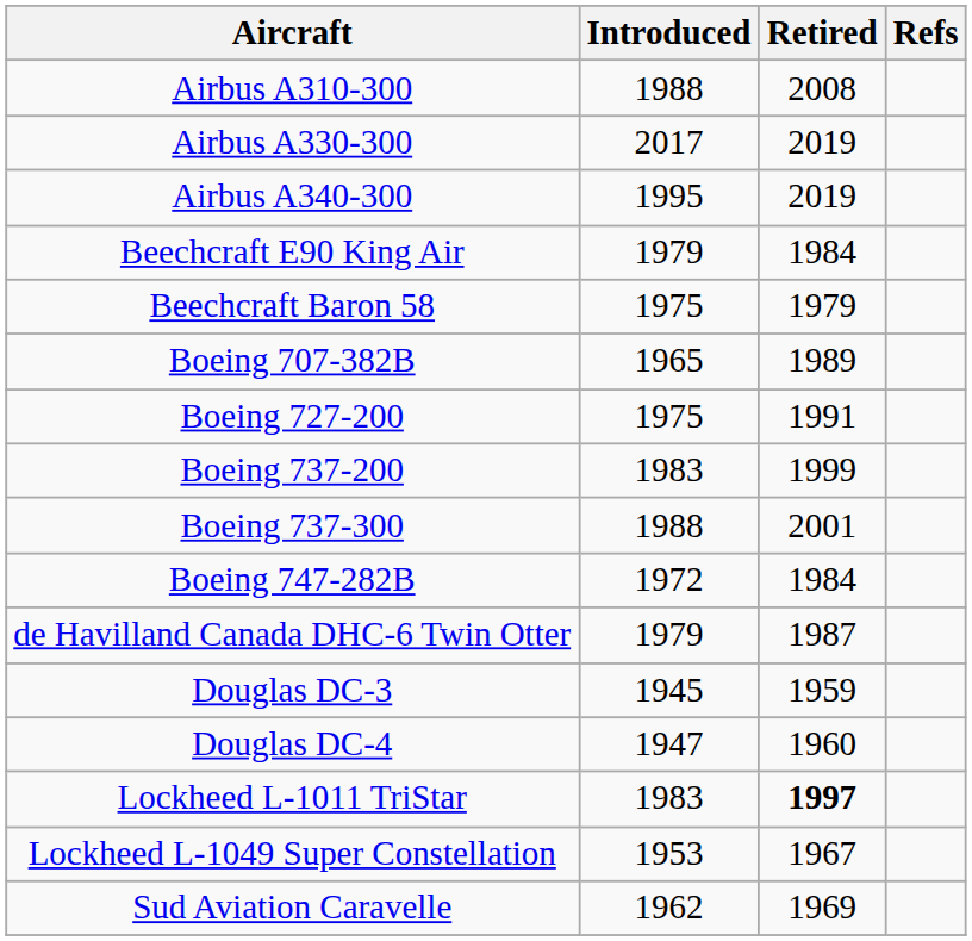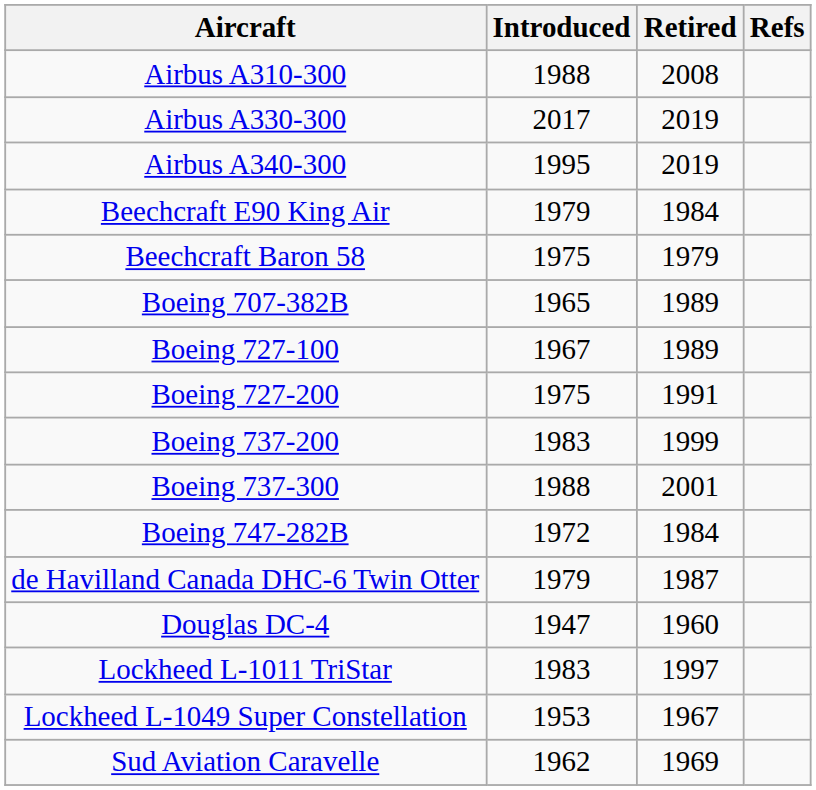 <table class="wikitable" style="text-align:center;margin:auto;">
 <tr>
 <th>Aircraft</th>
 <th>Introduced</th>
 <th>Retired</th>
 <th>Refs</th>
 </tr>
 <tr>
 <td><a href='#'>Airbus A310-300</a></td>
 <td>1988</td>
 <td>2008</td>
 <td></td>
 </tr>
 <tr>
 <td><a href='#'>Airbus A330-300</a></td>
 <td>2017</td>
 <td>2019</td>
 <td></td>
 </tr>
 <tr>
 <td><a href='#'>Airbus A340-300</a></td>
 <td>1995</td>
 <td>2019</td>
 <td></td>
 </tr>
 <tr>
 <td><a href='#'>Beechcraft E90 King Air</a></td>
 <td>1979</td>
 <td>1984</td>
 <td></td>
 </tr>
 <tr>
 <td><a href='#'>Beechcraft Baron 58</a></td>
 <td>1975</td>
 <td>1979</td>
 <td></td>
 </tr>
 <tr>
 <td><a href='#'>Boeing 707-382B</a></td>
 <td>1965</td>
 <td>1989</td>
 <td></td>
 </tr>
 <tr>
+<td><a href='#'>Boeing 727-100</a></td>
+<td>1967</td>
+<td>1989</td>
+<td></td>
+</tr>
+<tr>
 <td><a href='#'>Boeing 727-200</a></td>
 <td>1975</td>
 <td>1991</td>
 <td></td>
 </tr>
 <tr>
 <td><a href='#'>Boeing 737-200</a></td>
 <td>1983</td>
 <td>1999</td>
 <td></td>
 </tr>
 <tr>
 <td><a href='#'>Boeing 737-300</a></td>
 <td>1988</td>
 <td>2001</td>
 <td></td>
 </tr>
 <tr>
 <td><a href='#'>Boeing 747-282B</a></td>
 <td>1972</td>
 <td>1984</td>
 <td></td>
 </tr>
 <tr>
 <td><a href='#'>de Havilland Canada DHC-6 Twin Otter</a></td>
 <td>1979</td>
 <td>1987</td>
 <td></td>
 </tr>
 <tr>
-<td><a href='#'>Douglas DC-3</a></td>
-<td>1945</td>
-<td>1959</td>
-<td></td>
-</tr>
-<tr>
 <td><a href='#'>Douglas DC-4</a></td>
 <td>1947</td>
 <td>1960</td>
 <td></td>
 </tr>
 <tr>
 <td><a href='#'>Lockheed L-1011 TriStar</a></td>
 <td>1983</td>
-<td><strong>1997</strong></td>
+<td>1997</td>
 <td></td>
 </tr>
 <tr>
 <td><a href='#'>Lockheed L-1049 Super Constellation</a></td>
 <td>1953</td>
 <td>1967</td>
 <td></td>
 </tr>
 <tr>
 <td><a href='#'>Sud Aviation Caravelle</a></td>
 <td>1962</td>
 <td>1969</td>
 <td></td>
 </tr>
 </table>
